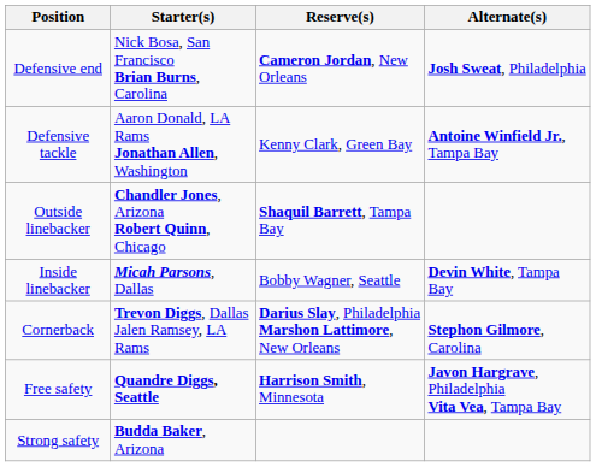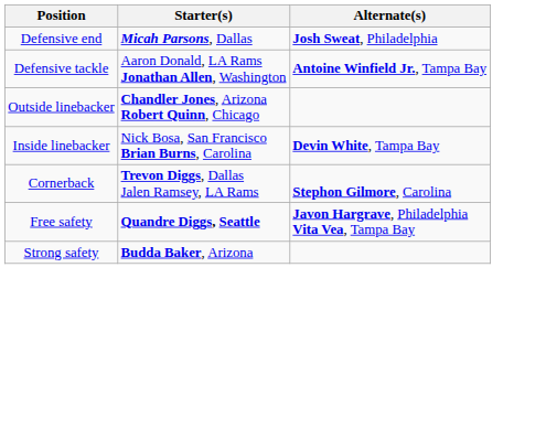 <table class="wikitable">
 <tr>
 <th>Position</th>
 <th>Starter(s)</th>
-<th>Reserve(s)</th>
 <th>Alternate(s)</th>
 </tr>
 <tr>
 <td style="text-align:center"><a href='#'>Defensive end</a></td>
-<td> <a href='#'>Nick Bosa</a>, <a href='#'>San Francisco</a><br> <strong><a href='#'>Brian Burns</a></strong>, <a href='#'>Carolina</a></td>
-<td> <strong><a href='#'>Cameron Jordan</a></strong>, <a href='#'>New Orleans</a></td>
+<td> <strong><em><a href='#'>Micah Parsons</a></em></strong>, <a href='#'>Dallas</a></td>
 <td> <strong><a href='#'>Josh Sweat</a></strong>, <a href='#'>Philadelphia</a></td>
 </tr>
 <tr>
 <td style="text-align:center"><a href='#'>Defensive tackle</a></td>
 <td> <a href='#'>Aaron Donald</a>, <a href='#'>LA Rams</a><br> <strong><a href='#'>Jonathan Allen</a></strong>, <a href='#'>Washington</a></td>
-<td> <a href='#'>Kenny Clark</a>, <a href='#'>Green Bay</a></td>
 <td> <strong><a href='#'>Antoine Winfield Jr.</a></strong>, <a href='#'>Tampa Bay</a></td>
 </tr>
 <tr>
 <td style="text-align:center"><a href='#'>Outside linebacker</a></td>
 <td> <strong><a href='#'>Chandler Jones</a></strong>, <a href='#'>Arizona</a><br> <strong><a href='#'>Robert Quinn</a></strong>, <a href='#'>Chicago</a></td>
-<td> <strong><a href='#'>Shaquil Barrett</a></strong>, <a href='#'>Tampa Bay</a></td>
 <td></td>
 </tr>
 <tr>
 <td style="text-align:center"><a href='#'>Inside linebacker</a></td>
-<td> <strong><em><a href='#'>Micah Parsons</a></em></strong>, <a href='#'>Dallas</a></td>
-<td> <a href='#'>Bobby Wagner</a>, <a href='#'>Seattle</a></td>
+<td> <a href='#'>Nick Bosa</a>, <a href='#'>San Francisco</a><br> <strong><a href='#'>Brian Burns</a></strong>, <a href='#'>Carolina</a></td>
 <td> <strong><a href='#'>Devin White</a></strong>, <a href='#'>Tampa Bay</a></td>
 </tr>
 <tr>
 <td style="text-align:center"><a href='#'>Cornerback</a></td>
 <td> <strong><a href='#'>Trevon Diggs</a></strong>, <a href='#'>Dallas</a><br> <a href='#'>Jalen Ramsey</a>, <a href='#'>LA Rams</a></td>
-<td> <strong><a href='#'>Darius Slay</a></strong>, <a href='#'>Philadelphia</a><br> <strong><a href='#'>Marshon Lattimore</a></strong>, <a href='#'>New Orleans</a></td>
 <td><br> <strong><a href='#'>Stephon Gilmore</a></strong>, <a href='#'>Carolina</a></td>
 </tr>
 <tr>
 <td style="text-align:center"><a href='#'>Free safety</a></td>
 <td><strong> <a href='#'>Quandre Diggs</a>, <a href='#'>Seattle</a></strong></td>
-<td> <strong><a href='#'>Harrison Smith</a></strong>, <a href='#'>Minnesota</a></td>
 <td> <strong><a href='#'>Javon Hargrave</a></strong>, <a href='#'>Philadelphia</a><br> <strong><a href='#'>Vita Vea</a></strong>, <a href='#'>Tampa Bay</a></td>
 </tr>
 <tr>
 <td style="text-align:center"><a href='#'>Strong safety</a></td>
 <td> <strong><a href='#'>Budda Baker</a></strong>, <a href='#'>Arizona</a></td>
 <td></td>
-<td></td>
 </tr>
 </table>
